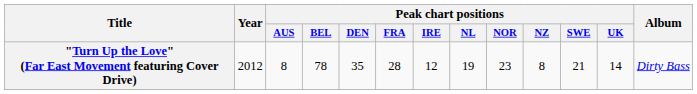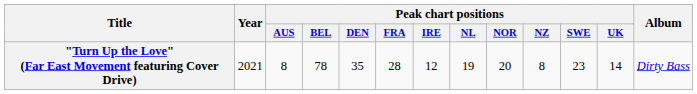 <table class="wikitable plainrowheaders" style="text-align:center;">
 <tr>
 <th scope="col" rowspan="2" style="width:18em;">Title</th>
 <th scope="col" rowspan="2" style="width:1em;">Year</th>
 <th scope="col" colspan="10">Peak chart positions</th>
 <th scope="col" rowspan="2">Album</th>
 </tr>
 <tr>
 <th scope="col" style="width:3em;font-size:85%;"><a href='#'>AUS</a><br></th>
 <th scope="col" style="width:3em;font-size:85%;"><a href='#'>BEL</a><br></th>
 <th scope="col" style="width:3em;font-size:85%;"><a href='#'>DEN</a><br></th>
 <th scope="col" style="width:3em;font-size:85%;"><a href='#'>FRA</a><br></th>
 <th scope="col" style="width:3em;font-size:85%;"><a href='#'>IRE</a><br></th>
 <th scope="col" style="width:3em;font-size:85%;"><a href='#'>NL</a><br></th>
 <th scope="col" style="width:3em;font-size:85%;"><a href='#'>NOR</a><br></th>
 <th scope="col" style="width:3em;font-size:85%;"><a href='#'>NZ</a><br></th>
 <th scope="col" style="width:3em;font-size:85%;"><a href='#'>SWE</a><br></th>
 <th scope="col" style="width:3em;font-size:85%;"><a href='#'>UK</a><br></th>
 </tr>
 <tr>
 <th scope="row">"<a href='#'>Turn Up the Love</a>"<br><span>(<a href='#'>Far East Movement</a> featuring <strong>Cover Drive</strong>)</span></th>
-<td>2012</td>
+<td>2021</td>
 <td>8</td>
 <td>78</td>
 <td>35</td>
 <td>28</td>
 <td>12</td>
 <td>19</td>
+<td>20</td>
+<td>8</td>
 <td>23</td>
-<td>8</td>
-<td>21</td>
 <td>14</td>
 <td><em><a href='#'>Dirty Bass</a></em></td>
 </tr>
 </table>
